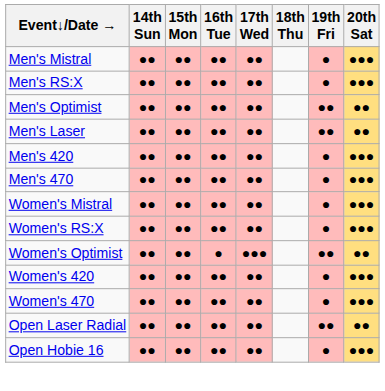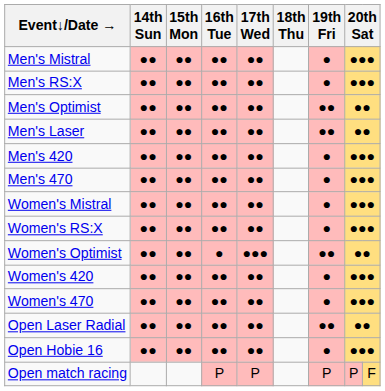 <table class="wikitable" style="margin:0.5em auto; font-size:90%; line-height:1.25em; text-align:center">
 <tr>
 <th>Event↓/Date →</th>
 <th>14th<br>Sun</th>
 <th>15th<br>Mon</th>
 <th>16th<br>Tue</th>
 <th>17th<br>Wed</th>
 <th>18th<br>Thu</th>
 <th>19th<br>Fri</th>
 <th colspan=2>20th<br>Sat</th>
 </tr>
 <tr>
 <td align="left"><a href='#'>Men's Mistral</a></td>
 <td bgcolor="#FFBBBB">●●</td>
 <td bgcolor="#FFBBBB">●●</td>
 <td bgcolor="#FFBBBB">●●</td>
 <td bgcolor="#FFBBBB">●●</td>
 <td></td>
 <td bgcolor="#FFBBBB">●</td>
 <td colspan=2 bgcolor="#FFDF80">●●●</td>
 </tr>
 <tr>
 <td align="left"><a href='#'>Men's RS:X</a></td>
 <td bgcolor="#FFBBBB">●●</td>
 <td bgcolor="#FFBBBB">●●</td>
 <td bgcolor="#FFBBBB">●●</td>
 <td bgcolor="#FFBBBB">●●</td>
 <td></td>
 <td bgcolor="#FFBBBB">●</td>
 <td colspan=2 bgcolor="#FFDF80">●●●</td>
 </tr>
 <tr>
 <td align="left"><a href='#'>Men's Optimist</a></td>
 <td bgcolor="#FFBBBB">●●</td>
 <td bgcolor="#FFBBBB">●●</td>
 <td bgcolor="#FFBBBB">●●</td>
 <td bgcolor="#FFBBBB">●●</td>
 <td></td>
 <td bgcolor="#FFBBBB">●●</td>
 <td colspan=2 bgcolor="#FFDF80">●●</td>
 </tr>
 <tr>
 <td align="left"><a href='#'>Men's Laser</a></td>
 <td bgcolor="#FFBBBB">●●</td>
 <td bgcolor="#FFBBBB">●●</td>
 <td bgcolor="#FFBBBB">●●</td>
 <td bgcolor="#FFBBBB">●●</td>
 <td></td>
 <td bgcolor="#FFBBBB">●●</td>
 <td colspan=2 bgcolor="#FFDF80">●●</td>
 </tr>
 <tr>
 <td align="left"><a href='#'>Men's 420</a></td>
 <td bgcolor="#FFBBBB">●●</td>
 <td bgcolor="#FFBBBB">●●</td>
 <td bgcolor="#FFBBBB">●●</td>
 <td bgcolor="#FFBBBB">●●</td>
 <td></td>
 <td bgcolor="#FFBBBB">●</td>
 <td colspan=2 bgcolor="#FFDF80">●●●</td>
 </tr>
 <tr>
 <td align="left"><a href='#'>Men's 470</a></td>
 <td bgcolor="#FFBBBB">●●</td>
 <td bgcolor="#FFBBBB">●●</td>
 <td bgcolor="#FFBBBB">●●</td>
 <td bgcolor="#FFBBBB">●●</td>
 <td></td>
 <td bgcolor="#FFBBBB">●</td>
 <td colspan=2 bgcolor="#FFDF80">●●●</td>
 </tr>
 <tr>
 <td align="left"><a href='#'>Women's Mistral</a></td>
 <td bgcolor="#FFBBBB">●●</td>
 <td bgcolor="#FFBBBB">●●</td>
 <td bgcolor="#FFBBBB">●●</td>
 <td bgcolor="#FFBBBB">●●</td>
 <td></td>
 <td bgcolor="#FFBBBB">●</td>
 <td colspan=2 bgcolor="#FFDF80">●●●</td>
 </tr>
 <tr>
 <td align="left"><a href='#'>Women's RS:X</a></td>
 <td bgcolor="#FFBBBB">●●</td>
 <td bgcolor="#FFBBBB">●●</td>
 <td bgcolor="#FFBBBB">●●</td>
 <td bgcolor="#FFBBBB">●●</td>
 <td></td>
 <td bgcolor="#FFBBBB">●</td>
 <td colspan=2 bgcolor="#FFDF80">●●●</td>
 </tr>
 <tr>
 <td align="left"><a href='#'>Women's Optimist</a></td>
 <td bgcolor="#FFBBBB">●●</td>
 <td bgcolor="#FFBBBB">●●</td>
 <td bgcolor="#FFBBBB">●</td>
 <td bgcolor="#FFBBBB">●●●</td>
 <td></td>
 <td bgcolor="#FFBBBB">●●</td>
 <td colspan=2 bgcolor="#FFDF80">●●</td>
 </tr>
 <tr>
 <td align="left"><a href='#'>Women's 420</a></td>
 <td bgcolor="#FFBBBB">●●</td>
 <td bgcolor="#FFBBBB">●●</td>
 <td bgcolor="#FFBBBB">●●</td>
 <td bgcolor="#FFBBBB">●●</td>
 <td></td>
 <td bgcolor="#FFBBBB">●</td>
 <td colspan=2 bgcolor="#FFDF80">●●●</td>
 </tr>
 <tr>
 <td align="left"><a href='#'>Women's 470</a></td>
 <td bgcolor="#FFBBBB">●●</td>
 <td bgcolor="#FFBBBB">●●</td>
 <td bgcolor="#FFBBBB">●●</td>
 <td bgcolor="#FFBBBB">●●</td>
 <td></td>
 <td bgcolor="#FFBBBB">●</td>
 <td colspan=2 bgcolor="#FFDF80">●●●</td>
 </tr>
 <tr>
 <td align="left"><a href='#'>Open Laser Radial</a></td>
 <td bgcolor="#FFBBBB">●●</td>
 <td bgcolor="#FFBBBB">●●</td>
 <td bgcolor="#FFBBBB">●●</td>
 <td bgcolor="#FFBBBB">●●</td>
 <td></td>
 <td bgcolor="#FFBBBB">●●</td>
 <td colspan=2 bgcolor="#FFDF80">●●</td>
 </tr>
 <tr>
 <td align="left"><a href='#'>Open Hobie 16</a></td>
 <td bgcolor="#FFBBBB">●●</td>
 <td bgcolor="#FFBBBB">●●</td>
 <td bgcolor="#FFBBBB">●●</td>
 <td bgcolor="#FFBBBB">●●</td>
 <td></td>
 <td bgcolor="#FFBBBB">●</td>
 <td colspan=2 bgcolor="#FFDF80">●●●</td>
 </tr>
+<tr>
+<td align="left"><a href='#'>Open match racing</a></td>
+<td></td>
+<td></td>
+<td bgcolor="#FFBBBB">P</td>
+<td bgcolor="#FFBBBB">P</td>
+<td></td>
+<td bgcolor="#FFBBBB">P</td>
+<td bgcolor="#FFBBBB">P</td>
+<td bgcolor="#FFDF80">F</td>
+</tr>
 </table>
